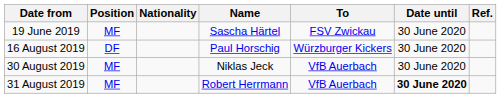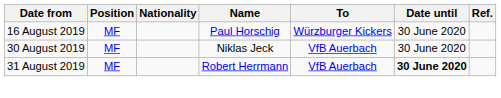 <table class="wikitable" style="text-align:center;">
 <tr>
 <th>Date from</th>
 <th>Position</th>
 <th>Nationality</th>
 <th>Name</th>
 <th>To</th>
 <th>Date until</th>
 <th>Ref.</th>
 </tr>
 <tr>
-<td>19 June 2019</td>
+<td>16 August 2019</td>
 <td><a href='#'>MF</a></td>
-<td></td>
-<td><a href='#'>Sascha Härtel</a></td>
-<td><a href='#'>FSV Zwickau</a></td>
-<td>30 June 2020</td>
-<td></td>
-</tr>
-<tr>
-<td>16 August 2019</td>
-<td><a href='#'>DF</a></td>
 <td></td>
 <td><a href='#'>Paul Horschig</a></td>
 <td><a href='#'>Würzburger Kickers</a></td>
 <td>30 June 2020</td>
 <td></td>
 </tr>
 <tr>
 <td>30 August 2019</td>
 <td><a href='#'>MF</a></td>
 <td></td>
 <td>Niklas Jeck</td>
 <td><a href='#'>VfB Auerbach</a></td>
 <td>30 June 2020</td>
 <td></td>
 </tr>
 <tr>
 <td>31 August 2019</td>
 <td><a href='#'>MF</a></td>
 <td></td>
 <td><a href='#'>Robert Herrmann</a></td>
 <td><a href='#'>VfB Auerbach</a></td>
 <td><strong>30 June 2020</strong></td>
 <td></td>
 </tr>
 </table>
